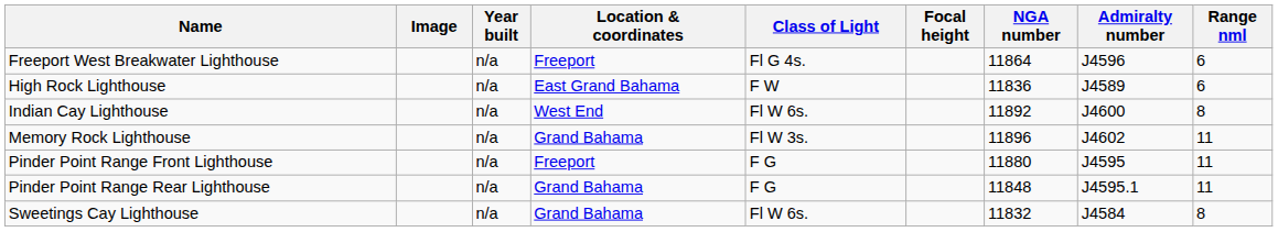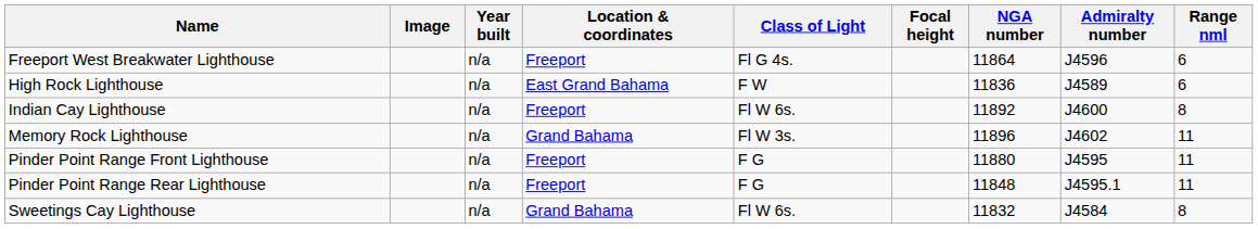 <table class="wikitable sortable" style="width:100%">
 <tr>
 <th>Name</th>
 <th>Image</th>
 <th>Year<br>built</th>
 <th>Location &<br> coordinates</th>
 <th><a href='#'>Class of Light</a><br></th>
 <th>Focal<br>height<br></th>
 <th><a href='#'>NGA</a><br>number<br></th>
 <th><a href='#'>Admiralty</a><br>number<br></th>
 <th>Range<br><a href='#'>nml</a><br></th>
 </tr>
 <tr>
 <td>Freeport West Breakwater Lighthouse</td>
 <td></td>
 <td>n/a</td>
 <td><a href='#'>Freeport</a><br></td>
 <td>Fl G 4s.</td>
 <td></td>
 <td>11864</td>
 <td>J4596</td>
 <td>6</td>
 </tr>
 <tr>
 <td>High Rock Lighthouse</td>
 <td></td>
 <td>n/a</td>
 <td><a href='#'>East Grand Bahama</a><br></td>
 <td>F W</td>
 <td></td>
 <td>11836</td>
 <td>J4589</td>
 <td>6</td>
 </tr>
 <tr>
 <td>Indian Cay Lighthouse</td>
 <td></td>
 <td>n/a</td>
-<td><a href='#'>West End</a><br> </td>
+<td><a href='#'>Freeport</a><br> </td>
 <td>Fl W 6s.</td>
 <td></td>
 <td>11892</td>
 <td>J4600</td>
 <td>8</td>
 </tr>
 <tr>
 <td>Memory Rock Lighthouse</td>
 <td></td>
 <td>n/a</td>
 <td><a href='#'>Grand Bahama</a><br></td>
 <td>Fl W 3s.</td>
 <td></td>
 <td>11896</td>
 <td>J4602</td>
 <td>11</td>
 </tr>
 <tr>
 <td>Pinder Point Range Front Lighthouse</td>
 <td></td>
 <td>n/a</td>
 <td><a href='#'>Freeport</a><br> </td>
 <td>F G</td>
 <td></td>
 <td>11880</td>
 <td>J4595</td>
 <td>11</td>
 </tr>
 <tr>
 <td>Pinder Point Range Rear Lighthouse</td>
 <td></td>
 <td>n/a</td>
-<td><a href='#'>Grand Bahama</a><br></td>
+<td><a href='#'>Freeport</a><br> </td>
 <td>F G</td>
 <td></td>
 <td>11848</td>
 <td>J4595.1</td>
 <td>11</td>
 </tr>
 <tr>
 <td>Sweetings Cay Lighthouse</td>
 <td></td>
 <td>n/a</td>
 <td><a href='#'>Grand Bahama</a><br></td>
 <td>Fl W 6s.</td>
 <td></td>
 <td>11832</td>
 <td>J4584</td>
 <td>8</td>
 </tr>
 </table>
